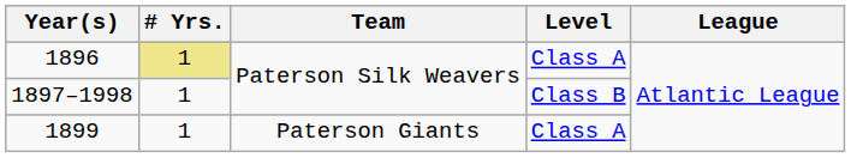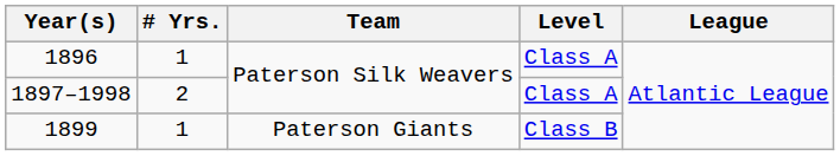 <table class="wikitable" style="text-align:center; font-size: 95%;">
 <tr>
 <th>Year(s)</th>
 <th># Yrs.</th>
 <th>Team</th>
 <th>Level</th>
 <th>League</th>
 </tr>
 <tr>
 <td>1896</td>
-<td style="background: khaki;">1</td>
+<td>1</td>
 <td rowspan=2>Paterson Silk Weavers</td>
 <td><a href='#'>Class A</a></td>
 <td rowspan=3><a href='#'>Atlantic League</a></td>
 </tr>
 <tr>
 <td>1897–1998</td>
-<td>1</td>
-<td><a href='#'>Class B</a></td>
+<td>2</td>
+<td><a href='#'>Class A</a></td>
 </tr>
 <tr>
 <td>1899</td>
 <td>1</td>
 <td>Paterson Giants</td>
-<td><a href='#'>Class A</a></td>
+<td><a href='#'>Class B</a></td>
 </tr>
 </table>
